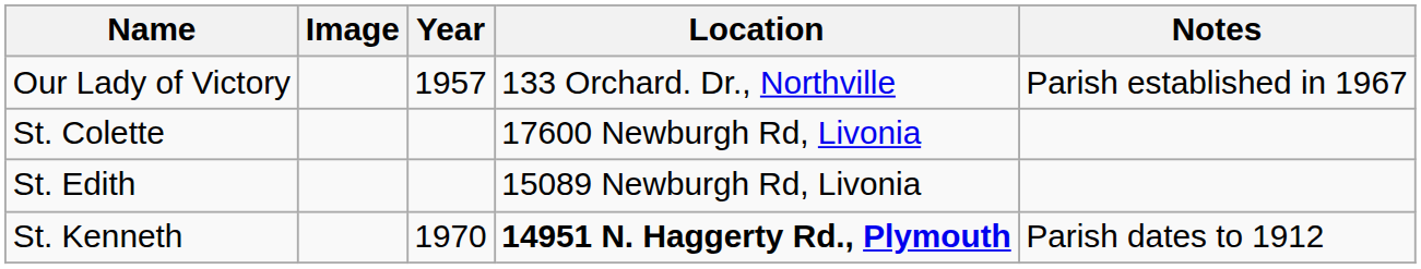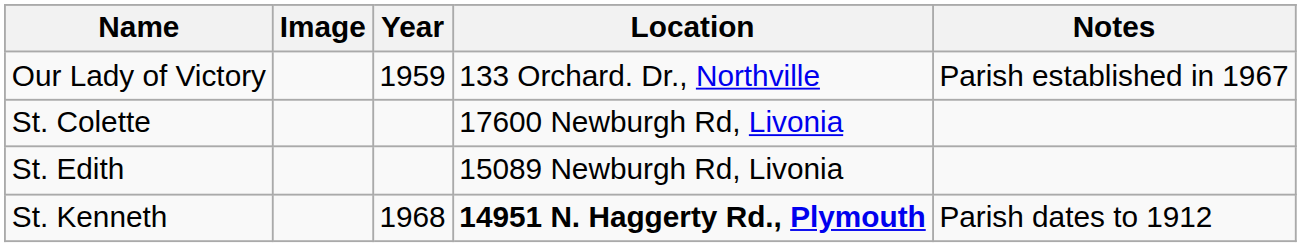 <table class="wikitable sortable">
 <tr>
 <th>Name</th>
 <th class="unsortable">Image</th>
 <th>Year</th>
 <th class="unsortable">Location</th>
 <th class="unsortable">Notes</th>
 </tr>
 <tr>
 <td>Our Lady of Victory</td>
 <td></td>
-<td>1957</td>
+<td>1959</td>
 <td>133 Orchard. Dr., <a href='#'>Northville</a></td>
 <td>Parish established in 1967</td>
 </tr>
 <tr>
 <td>St. Colette</td>
 <td></td>
 <td></td>
 <td>17600 Newburgh Rd, <a href='#'>Livonia</a></td>
 <td></td>
 </tr>
 <tr>
 <td>St. Edith</td>
 <td></td>
 <td></td>
 <td>15089 Newburgh Rd, Livonia</td>
 <td></td>
 </tr>
 <tr>
 <td>St. Kenneth</td>
 <td></td>
-<td>1970</td>
+<td>1968</td>
 <td><strong>14951 N. Haggerty Rd., <a href='#'>Plymouth</a></strong></td>
 <td>Parish dates to 1912</td>
 </tr>
 </table>
